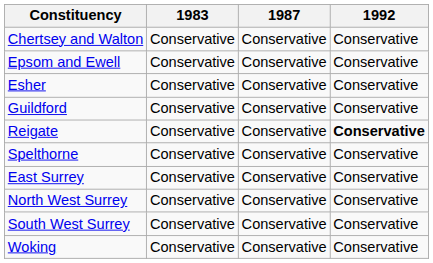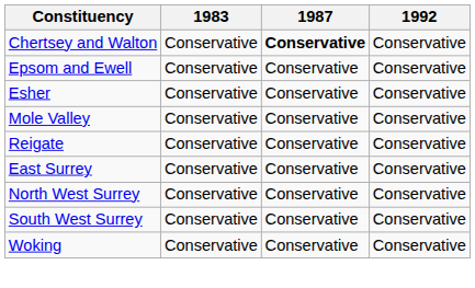 <table class="wikitable">
 <tr>
 <th>Constituency</th>
 <th>1983</th>
 <th>1987</th>
 <th>1992</th>
 </tr>
 <tr>
 <td><a href='#'>Chertsey and Walton</a></td>
 <td bgcolor=>Conservative</td>
-<td bgcolor=>Conservative</td>
+<td bgcolor=><strong>Conservative</strong></td>
 <td bgcolor=>Conservative</td>
 </tr>
 <tr>
 <td><a href='#'>Epsom and Ewell</a></td>
 <td bgcolor=>Conservative</td>
 <td bgcolor=>Conservative</td>
 <td bgcolor=>Conservative</td>
 </tr>
 <tr>
 <td><a href='#'>Esher</a></td>
 <td bgcolor=>Conservative</td>
 <td bgcolor=>Conservative</td>
 <td bgcolor=>Conservative</td>
 </tr>
 <tr>
-<td><a href='#'>Guildford</a></td>
+<td><a href='#'>Mole Valley</a></td>
 <td bgcolor=>Conservative</td>
 <td bgcolor=>Conservative</td>
 <td bgcolor=>Conservative</td>
 </tr>
 <tr>
 <td><a href='#'>Reigate</a></td>
-<td bgcolor=>Conservative</td>
-<td bgcolor=>Conservative</td>
-<td bgcolor=><strong>Conservative</strong></td>
-</tr>
-<tr>
-<td><a href='#'>Spelthorne</a></td>
 <td bgcolor=>Conservative</td>
 <td bgcolor=>Conservative</td>
 <td bgcolor=>Conservative</td>
 </tr>
 <tr>
 <td><a href='#'>East Surrey</a></td>
 <td bgcolor=>Conservative</td>
 <td bgcolor=>Conservative</td>
 <td bgcolor=>Conservative</td>
 </tr>
 <tr>
 <td><a href='#'>North West Surrey</a></td>
 <td bgcolor=>Conservative</td>
 <td bgcolor=>Conservative</td>
 <td bgcolor=>Conservative</td>
 </tr>
 <tr>
 <td><a href='#'>South West Surrey</a></td>
 <td bgcolor=>Conservative</td>
 <td bgcolor=>Conservative</td>
 <td bgcolor=>Conservative</td>
 </tr>
 <tr>
 <td><a href='#'>Woking</a></td>
 <td bgcolor=>Conservative</td>
 <td bgcolor=>Conservative</td>
 <td bgcolor=>Conservative</td>
 </tr>
 </table>
